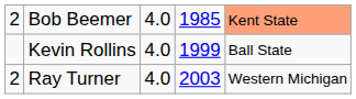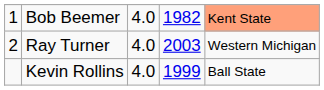 <table class="wikitable">
 <tr>
 </tr>
 <tr>
-<td>2</td>
+<td>1</td>
 <td>Bob Beemer</td>
 <td>4.0</td>
-<td><a href='#'>1985</a></td>
+<td><a href='#'>1982</a></td>
 <td style="background: lightsalmon; font-size:80%;">Kent State</td>
+</tr>
+<tr>
+<td>2</td>
+<td>Ray Turner</td>
+<td>4.0</td>
+<td><a href='#'>2003</a></td>
+<td style="font-size:80%;">Western Michigan</td>
 </tr>
 <tr>
 <td></td>
 <td>Kevin Rollins</td>
 <td>4.0</td>
 <td><a href='#'>1999</a></td>
 <td style="font-size:80%;">Ball State</td>
 </tr>
-<tr>
-<td>2</td>
-<td>Ray Turner</td>
-<td>4.0</td>
-<td><a href='#'>2003</a></td>
-<td style="font-size:80%;">Western Michigan</td>
-</tr>
 </table>
